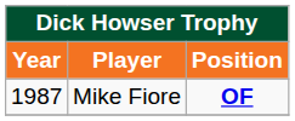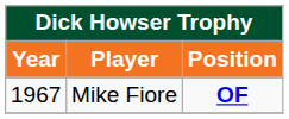 <table class="wikitable">
 <tr>
 <td colspan="3" style="background: #005030; color:white; text-align:center;"><strong>Dick Howser Trophy</strong></td>
 </tr>
 <tr>
 <th style="background: #F47321; color:white;">Year</th>
 <th style="background: #F47321; color:white;">Player</th>
 <th style="background: #F47321; color:white;">Position</th>
 </tr>
 <tr style="text-align:center;">
-<td>1987</td>
+<td>1967</td>
 <td>Mike Fiore</td>
 <td><strong><a href='#'>OF</a></strong></td>
 </tr>
 <tr>
 </tr>
 </table>
